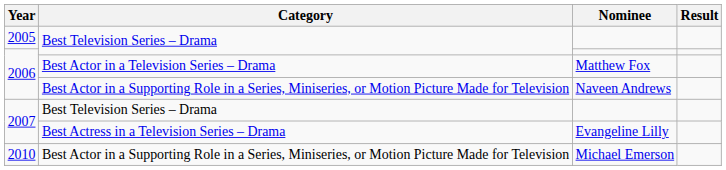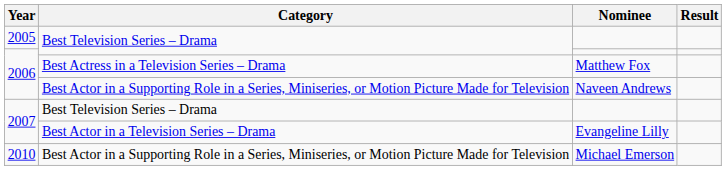 <table class="wikitable">
 <tr>
 <th>Year</th>
 <th>Category</th>
 <th>Nominee</th>
 <th>Result</th>
 </tr>
 <tr>
 <td><a href='#'>2005</a></td>
 <td rowspan=2><a href='#'>Best Television Series – Drama</a></td>
 <td></td>
 <td></td>
 </tr>
 <tr>
 <td rowspan=3><a href='#'>2006</a></td>
 <td></td>
 <td></td>
 </tr>
 <tr>
-<td><a href='#'>Best Actor in a Television Series – Drama</a></td>
+<td><a href='#'>Best Actress in a Television Series – Drama</a></td>
 <td><a href='#'>Matthew Fox</a></td>
 <td></td>
 </tr>
 <tr>
 <td><a href='#'>Best Actor in a Supporting Role in a Series, Miniseries, or Motion Picture Made for Television</a></td>
 <td><a href='#'>Naveen Andrews</a></td>
 <td></td>
 </tr>
 <tr>
 <td rowspan=2><a href='#'>2007</a></td>
 <td>Best Television Series – Drama</td>
 <td></td>
 <td></td>
 </tr>
 <tr>
-<td><a href='#'>Best Actress in a Television Series – Drama</a></td>
+<td><a href='#'>Best Actor in a Television Series – Drama</a></td>
 <td><a href='#'>Evangeline Lilly</a></td>
 <td></td>
 </tr>
 <tr>
 <td><a href='#'>2010</a></td>
 <td>Best Actor in a Supporting Role in a Series, Miniseries, or Motion Picture Made for Television</td>
 <td><a href='#'>Michael Emerson</a></td>
 <td></td>
 </tr>
 </table>
